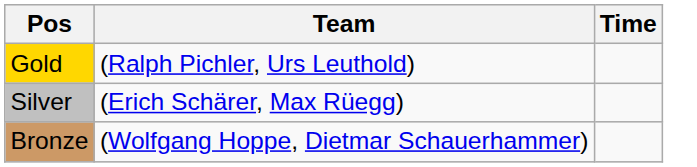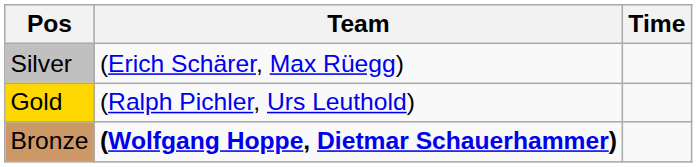 <table class="wikitable">
 <tr>
 <th>Pos</th>
 <th>Team</th>
 <th>Time</th>
 </tr>
 <tr>
+<td style="background:silver">Silver</td>
+<td> (<a href='#'>Erich Schärer</a>, <a href='#'>Max Rüegg</a>)</td>
+<td></td>
+</tr>
+<tr>
 <td style="background:gold">Gold</td>
 <td> (<a href='#'>Ralph Pichler</a>, <a href='#'>Urs Leuthold</a>)</td>
 <td></td>
 </tr>
 <tr>
-<td style="background:silver">Silver</td>
-<td> (<a href='#'>Erich Schärer</a>, <a href='#'>Max Rüegg</a>)</td>
-<td></td>
-</tr>
-<tr>
 <td style="background:#cc9966">Bronze</td>
-<td> (<a href='#'>Wolfgang Hoppe</a>, <a href='#'>Dietmar Schauerhammer</a>)</td>
+<td><strong> (<a href='#'>Wolfgang Hoppe</a>, <a href='#'>Dietmar Schauerhammer</a>)</strong></td>
 <td></td>
 </tr>
 </table>
